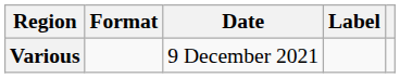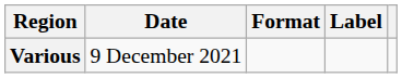 <table class="wikitable plainrowheaders">
 <tr>
 <th scope="col">Region</th>
+<th scope="col">Date</th>
 <th scope="col">Format</th>
-<th scope="col">Date</th>
 <th scope="col">Label</th>
 <th scope="col"></th>
 </tr>
 <tr>
 <th scope="row">Various</th>
+<td>9 December 2021</td>
 <td></td>
-<td>9 December 2021</td>
 <td></td>
 <td></td>
 </tr>
 </table>
